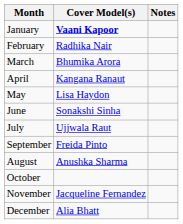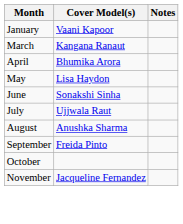 <table class="wikitable">
 <tr style="background:#ccc; text-align:center;">
 <th>Month</th>
 <th>Cover Model(s)</th>
 <th>Notes</th>
 </tr>
 <tr>
 <td>January</td>
-<td><strong><a href='#'>Vaani Kapoor</a></strong></td>
-<td></td>
-</tr>
-<tr>
-<td>February</td>
-<td><a href='#'>Radhika Nair</a></td>
+<td><a href='#'>Vaani Kapoor</a></td>
 <td></td>
 </tr>
 <tr>
 <td>March</td>
-<td><a href='#'>Bhumika Arora</a></td>
+<td><a href='#'>Kangana Ranaut</a></td>
 <td></td>
 </tr>
 <tr>
 <td>April</td>
-<td><a href='#'>Kangana Ranaut</a></td>
+<td><a href='#'>Bhumika Arora</a></td>
 <td></td>
 </tr>
 <tr>
 <td>May</td>
 <td><a href='#'>Lisa Haydon</a></td>
 <td></td>
 </tr>
 <tr>
 <td>June</td>
 <td><a href='#'>Sonakshi Sinha</a></td>
 <td></td>
 </tr>
 <tr>
 <td>July</td>
 <td><a href='#'>Ujjwala Raut</a></td>
 <td></td>
 </tr>
 <tr>
-<td>September</td>
-<td><a href='#'>Freida Pinto</a></td>
+<td>August</td>
+<td><a href='#'>Anushka Sharma</a></td>
 <td></td>
 </tr>
 <tr>
-<td>August</td>
-<td><a href='#'>Anushka Sharma</a></td>
+<td>September</td>
+<td><a href='#'>Freida Pinto</a></td>
 <td></td>
 </tr>
 <tr>
 <td>October</td>
 <td></td>
 <td></td>
 </tr>
 <tr>
 <td>November</td>
 <td><a href='#'>Jacqueline Fernandez</a></td>
 <td></td>
 </tr>
-<tr>
-<td>December</td>
-<td><a href='#'>Alia Bhatt</a></td>
-<td></td>
-</tr>
 </table>
